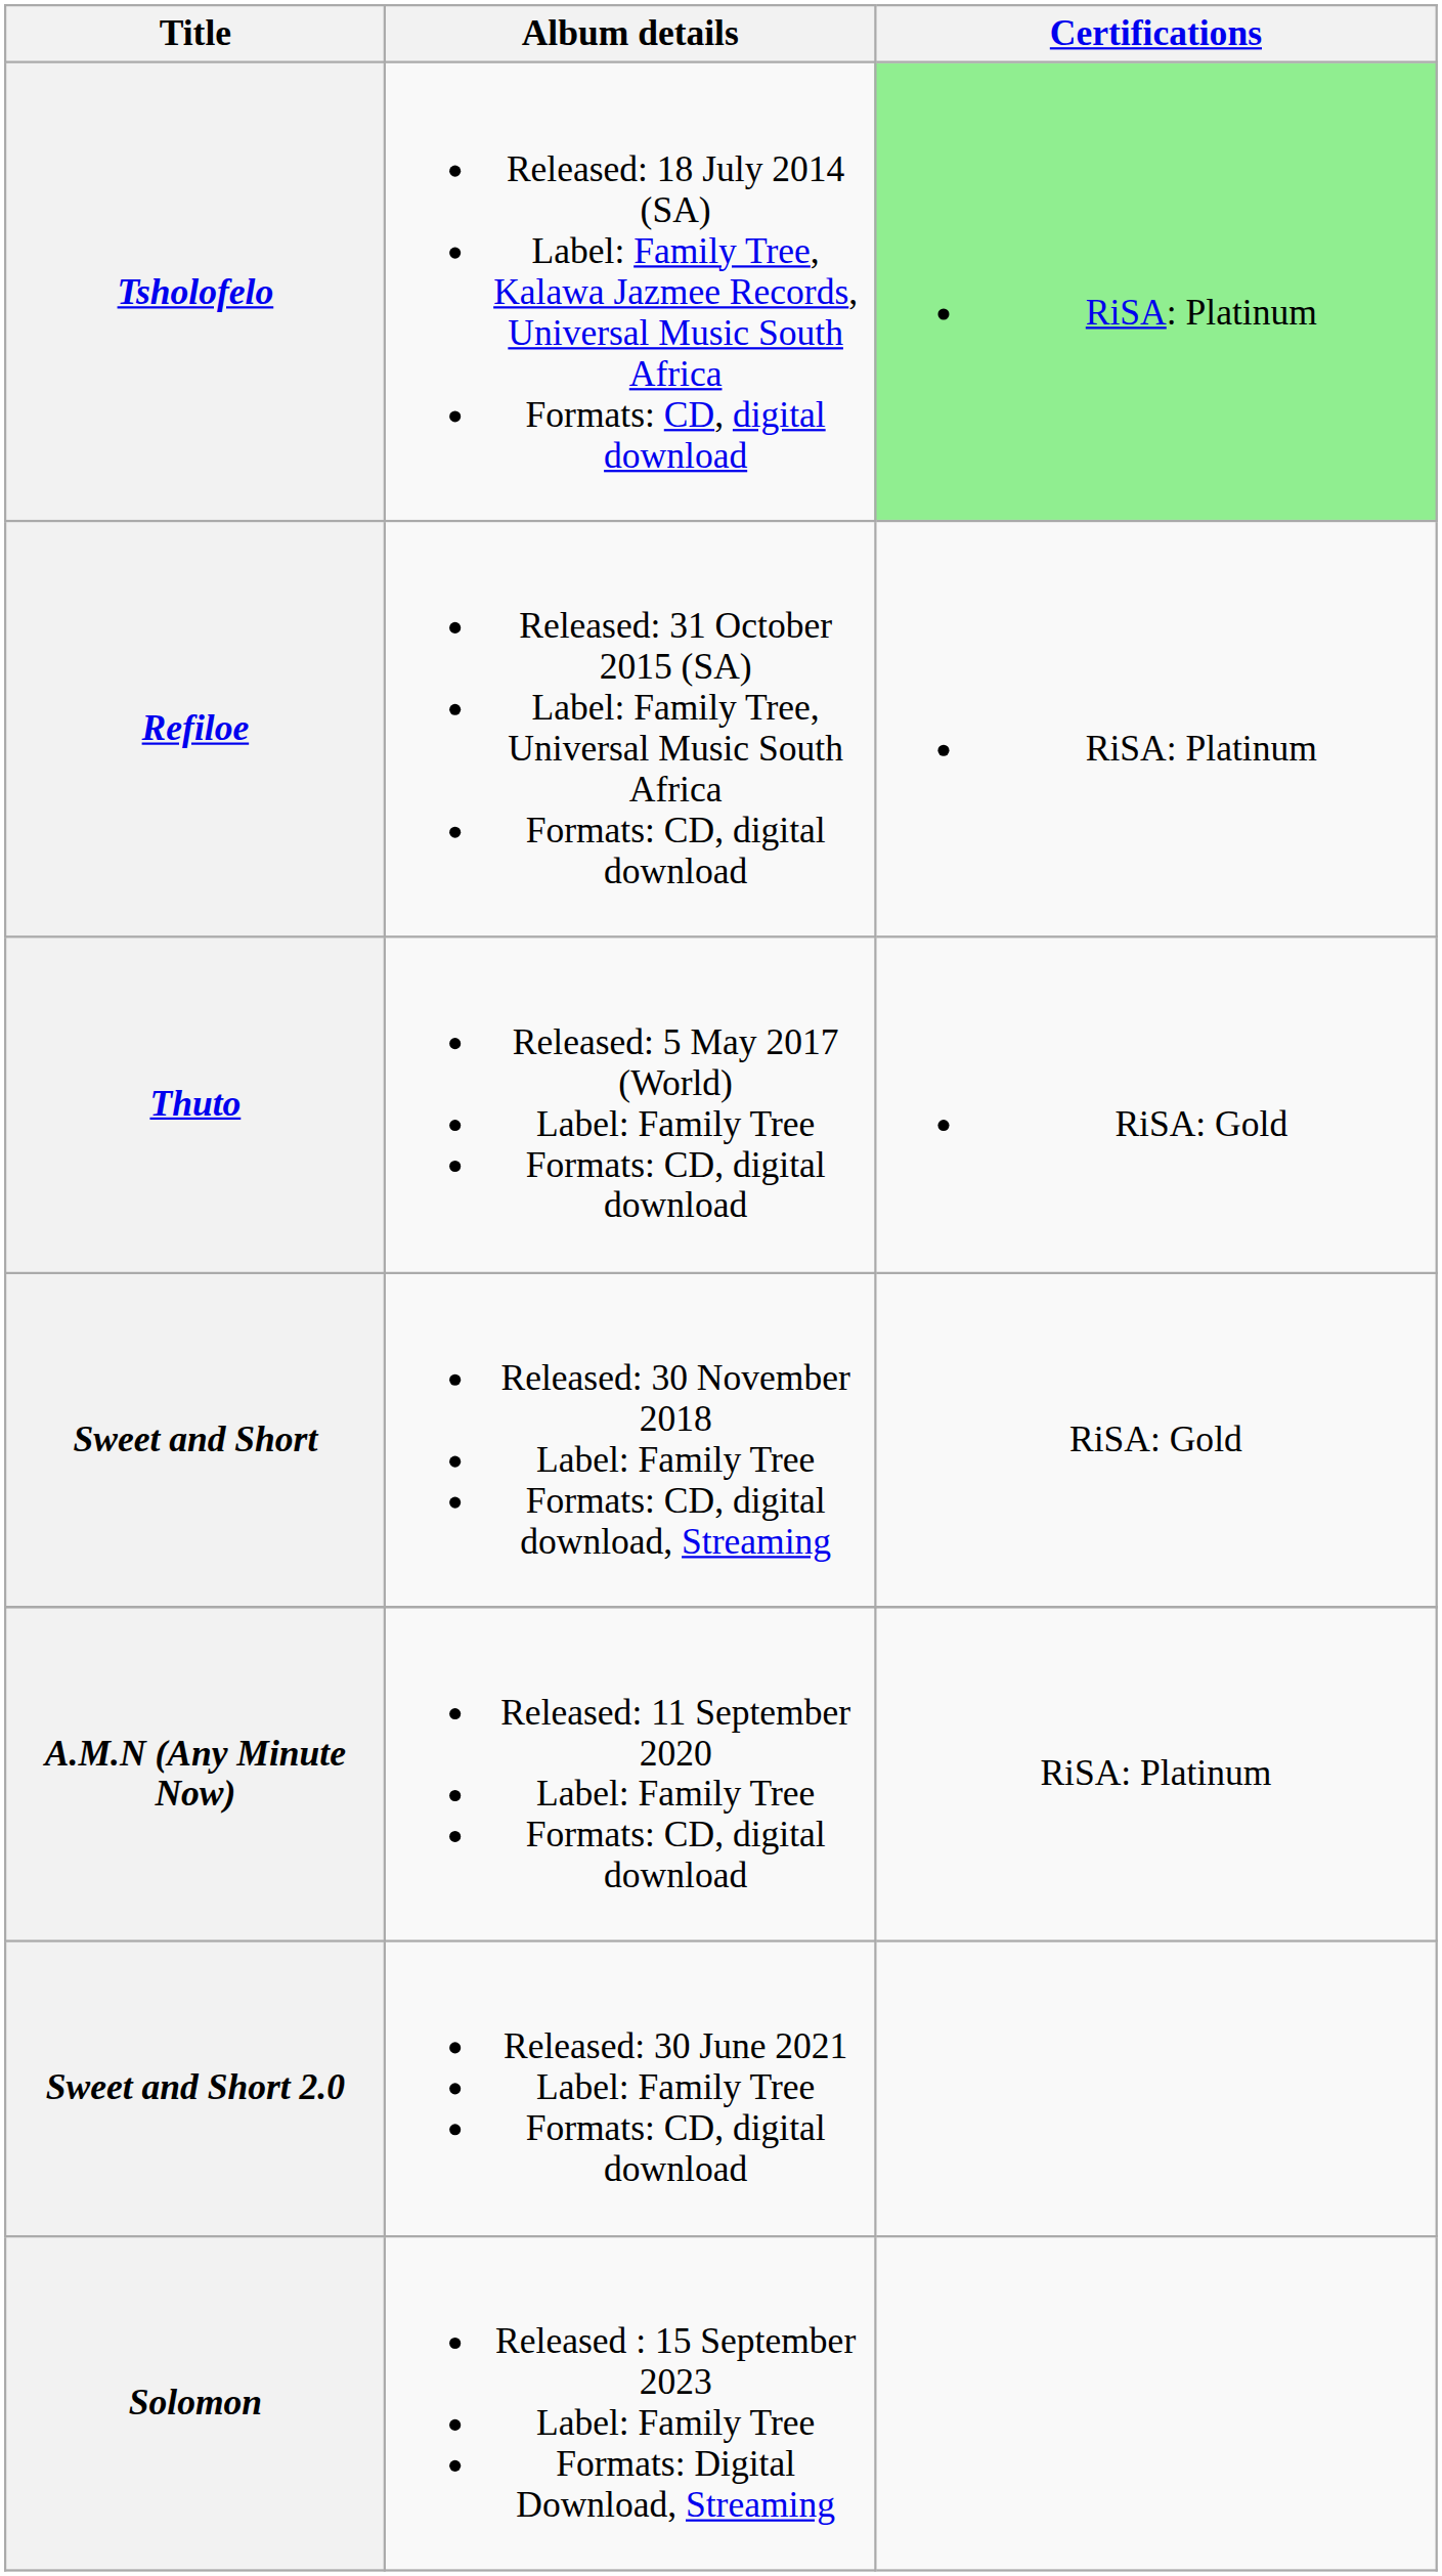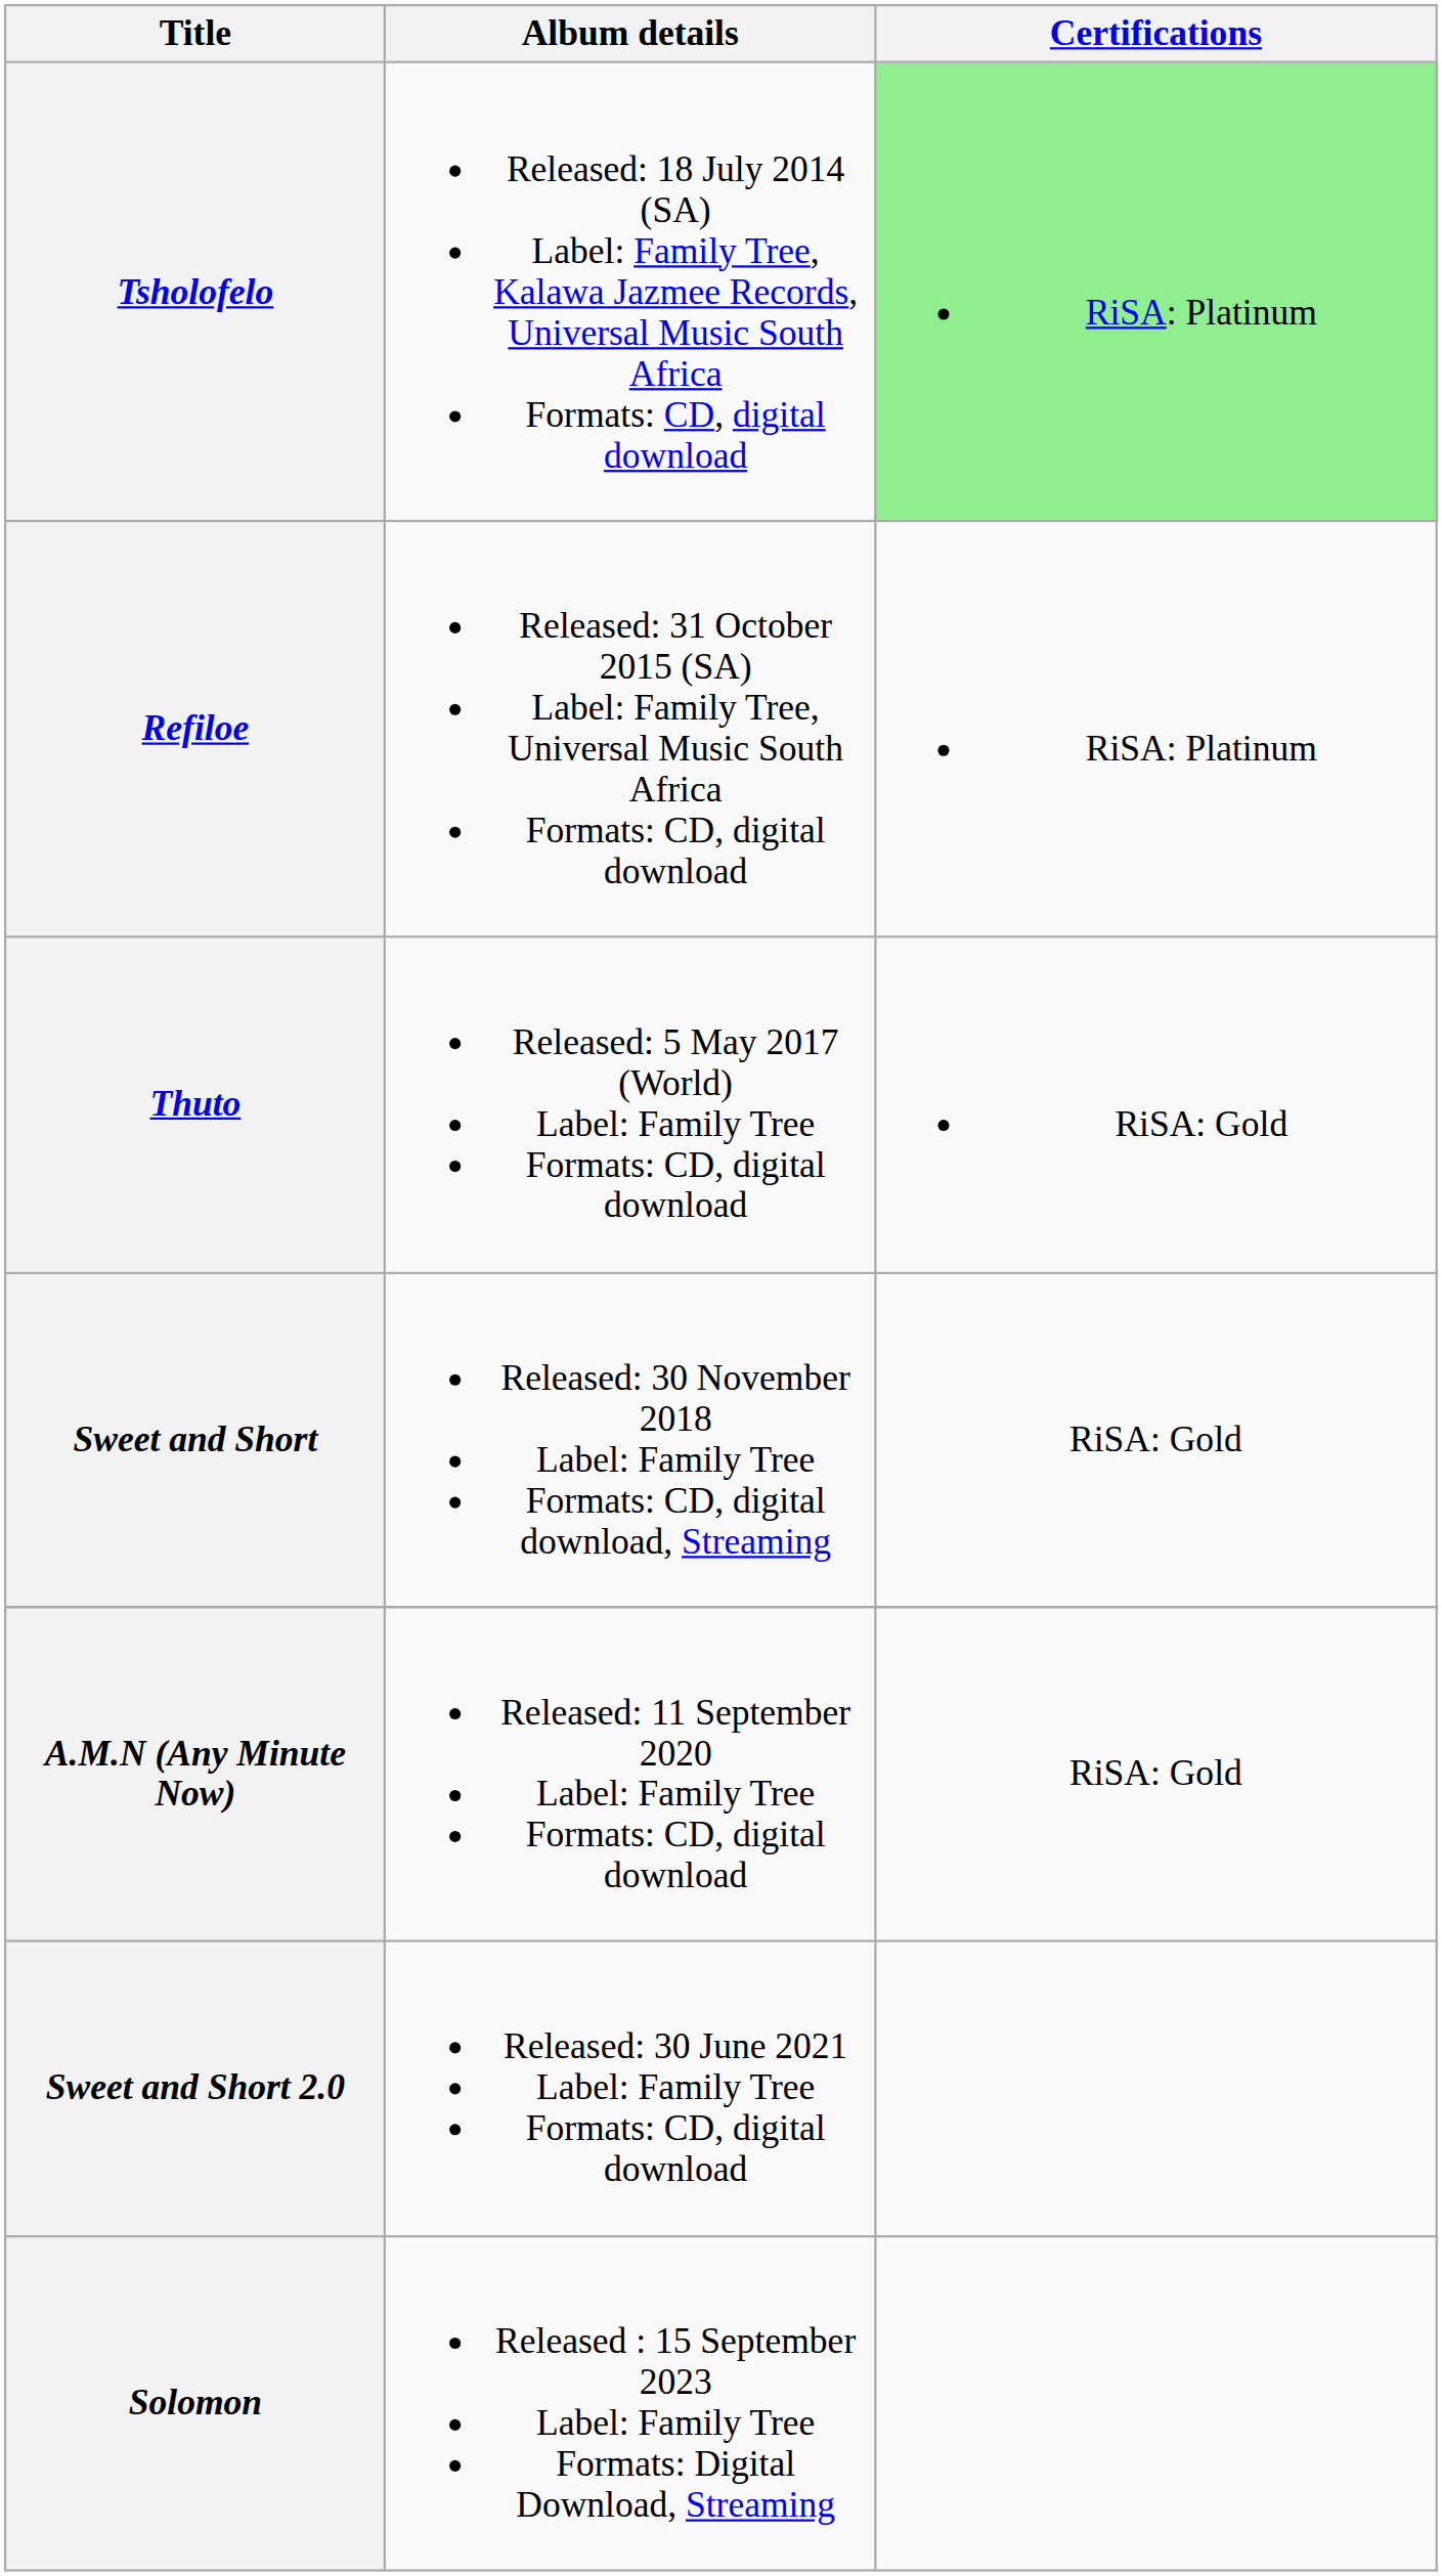 <table class="wikitable plainrowheaders" style="text-align:center;">
 <tr>
 <th scope="col" style="width:10em;">Title</th>
 <th scope="col" style="width:13em;">Album details</th>
 <th scope="col" style="width:15em;"><a href='#'>Certifications</a></th>
 </tr>
 <tr>
 <th scope="row"><em><a href='#'>Tsholofelo</a></em></th>
 <td><br><ul><li>Released: 18 July 2014 <span>(SA)</span></li><li>Label: <a href='#'>Family Tree</a>, <a href='#'>Kalawa Jazmee Records</a>, <a href='#'>Universal Music South Africa</a></li><li>Formats: <a href='#'>CD</a>, <a href='#'>digital download</a></li></ul></td>
 <td style="background: lightgreen;"><br><ul><li><a href='#'>RiSA</a>: Platinum</li></ul></td>
 </tr>
 <tr>
 <th scope="row"><em><a href='#'>Refiloe</a></em></th>
 <td><br><ul><li>Released: 31 October 2015 <span>(SA)</span></li><li>Label: Family Tree, Universal Music South Africa</li><li>Formats: CD, digital download</li></ul></td>
 <td><br><ul><li>RiSA: Platinum</li></ul></td>
 </tr>
 <tr>
 <th scope="row"><em><a href='#'>Thuto</a></em></th>
 <td><br><ul><li>Released: 5 May 2017 <span>(World)</span></li><li>Label: Family Tree</li><li>Formats: CD, digital download</li></ul></td>
 <td><br><ul><li>RiSA: Gold</li></ul></td>
 </tr>
 <tr>
 <th scope="row"><em>Sweet and Short</em></th>
 <td><br><ul><li>Released: 30 November 2018</li><li>Label: Family Tree</li><li>Formats: CD, digital download, <a href='#'>Streaming</a></li></ul></td>
 <td>RiSA: Gold</td>
 </tr>
 <tr>
 </tr>
 <tr>
 <th scope="row"><em>A.M.N (Any Minute Now)</em></th>
 <td><br><ul><li>Released: 11 September 2020</li><li>Label: Family Tree</li><li>Formats: CD, digital download</li></ul></td>
-<td>RiSA: Platinum</td>
+<td>RiSA: Gold</td>
 </tr>
 <tr>
 <th scope="row"><em>Sweet and Short 2.0</em></th>
 <td><br><ul><li>Released: 30 June 2021</li><li>Label: Family Tree</li><li>Formats: CD, digital download</li></ul></td>
 <td></td>
 </tr>
 <tr>
 <th scope="row"><em>Solomon</em></th>
 <td><br><ul><li>Released : 15 September 2023</li><li>Label: Family Tree</li><li>Formats: Digital Download, <a href='#'>Streaming</a></li></ul></td>
 <td></td>
 </tr>
 </table>
